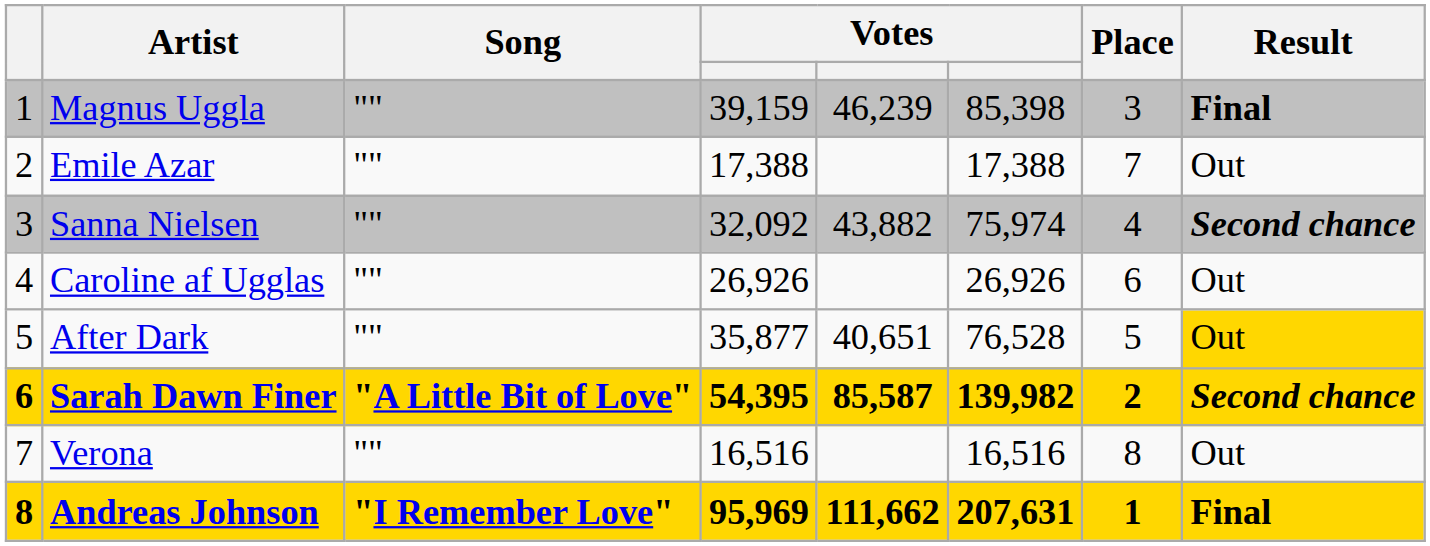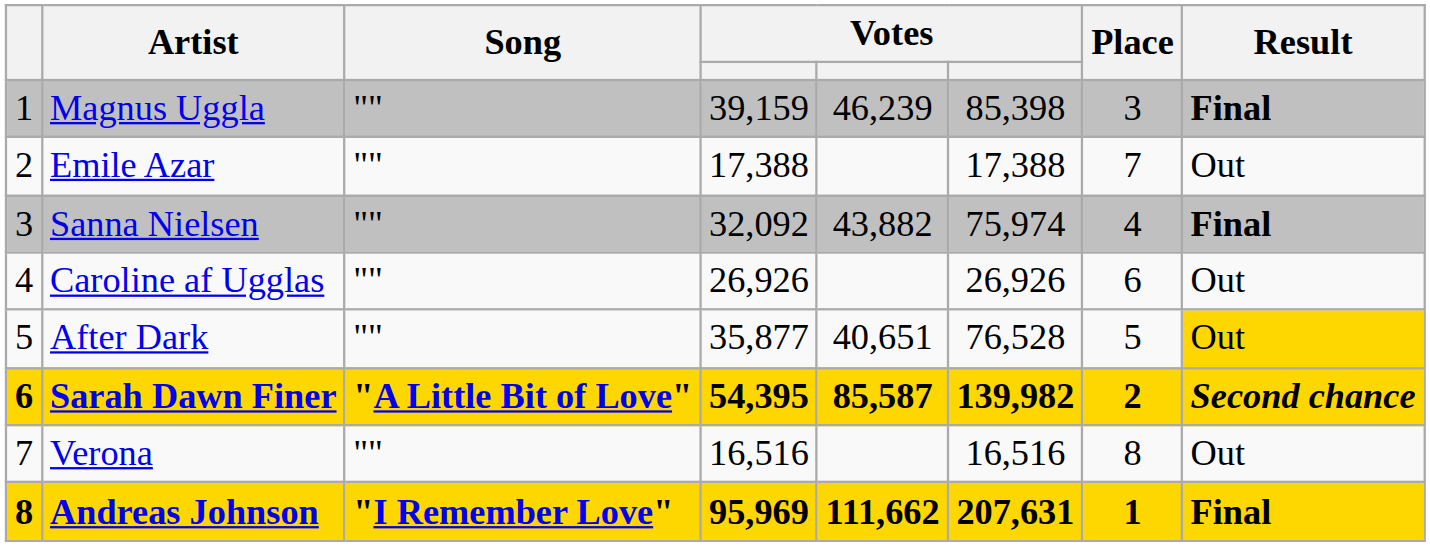 <table class="sortable wikitable" style="margin: 1em auto 1em auto; text-align:center;">
 <tr>
 <th rowspan="2"></th>
 <th rowspan="2">Artist</th>
 <th rowspan="2">Song</th>
 <th colspan="3">Votes</th>
 <th rowspan="2">Place</th>
 <th rowspan="2" class="unsortable">Result</th>
 </tr>
 <tr>
 <th></th>
 <th></th>
 <th></th>
 </tr>
 <tr style="background:silver;">
 <td>1</td>
 <td align="left"><a href='#'>Magnus Uggla</a></td>
 <td align="left">""</td>
 <td>39,159</td>
 <td>46,239</td>
 <td>85,398</td>
 <td>3</td>
 <td align="left"><strong>Final</strong></td>
 </tr>
 <tr>
 <td>2</td>
 <td align="left"><a href='#'>Emile Azar</a></td>
 <td align="left">""</td>
 <td>17,388</td>
 <td></td>
 <td>17,388</td>
 <td>7</td>
 <td align="left">Out</td>
 </tr>
 <tr style="background:silver;">
 <td>3</td>
 <td align="left"><a href='#'>Sanna Nielsen</a></td>
 <td align="left">""</td>
 <td>32,092</td>
 <td>43,882</td>
 <td>75,974</td>
 <td>4</td>
-<td align="left"><strong><em>Second chance</em></strong></td>
+<td align="left"><strong>Final</strong></td>
 </tr>
 <tr>
 <td>4</td>
 <td align="left"><a href='#'>Caroline af Ugglas</a></td>
 <td align="left">""</td>
 <td>26,926</td>
 <td></td>
 <td>26,926</td>
 <td>6</td>
 <td align="left">Out</td>
 </tr>
 <tr>
 <td>5</td>
 <td align="left"><a href='#'>After Dark</a></td>
 <td align="left">""</td>
 <td>35,877</td>
 <td>40,651</td>
 <td>76,528</td>
 <td>5</td>
 <td align="left" style="background: gold;">Out</td>
 </tr>
 <tr style="background:gold;">
 <td><strong>6</strong></td>
 <td align="left"><strong><a href='#'>Sarah Dawn Finer</a></strong></td>
 <td align="left"><strong>"<a href='#'>A Little Bit of Love</a>"</strong></td>
 <td><strong>54,395</strong></td>
 <td><strong>85,587</strong></td>
 <td><strong>139,982</strong></td>
 <td><strong>2</strong></td>
 <td align="left"><strong><em>Second chance</em></strong></td>
 </tr>
 <tr>
 <td>7</td>
 <td align="left"><a href='#'>Verona</a></td>
 <td align="left">""</td>
 <td>16,516</td>
 <td></td>
 <td>16,516</td>
 <td>8</td>
 <td align="left">Out</td>
 </tr>
 <tr style="background:gold;">
 <td><strong>8</strong></td>
 <td align="left"><strong><a href='#'>Andreas Johnson</a></strong></td>
 <td align="left"><strong>"<a href='#'>I Remember Love</a>"</strong></td>
 <td><strong>95,969</strong></td>
 <td><strong>111,662</strong></td>
 <td><strong>207,631</strong></td>
 <td><strong>1</strong></td>
 <td align="left"><strong>Final</strong></td>
 </tr>
 </table>
